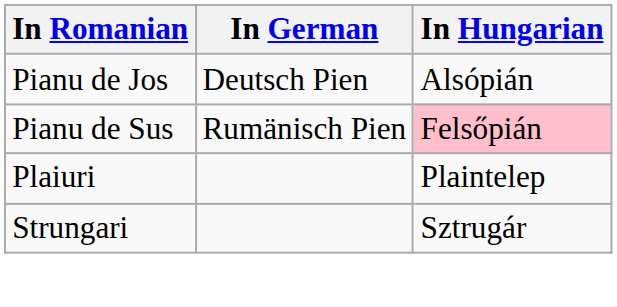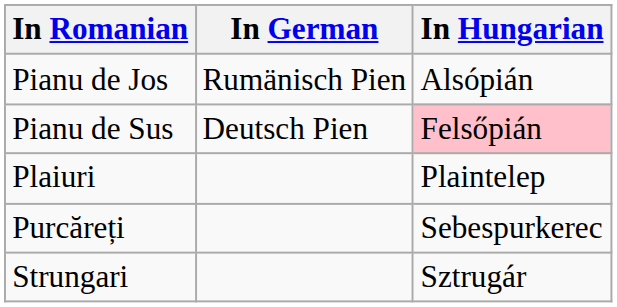 <table class="wikitable">
 <tr>
 <th>In <a href='#'>Romanian</a></th>
 <th>In <a href='#'>German</a></th>
 <th>In <a href='#'>Hungarian</a></th>
 </tr>
 <tr>
 <td>Pianu de Jos</td>
-<td>Deutsch Pien</td>
+<td>Rumänisch Pien</td>
 <td>Alsópián</td>
 </tr>
 <tr>
 <td>Pianu de Sus</td>
-<td>Rumänisch Pien</td>
+<td>Deutsch Pien</td>
 <td style="background: pink;">Felsőpián</td>
 </tr>
 <tr>
 <td>Plaiuri</td>
 <td></td>
 <td>Plaintelep</td>
 </tr>
 <tr>
+<td>Purcăreți</td>
+<td></td>
+<td>Sebespurkerec</td>
+</tr>
+<tr>
 <td>Strungari</td>
 <td></td>
 <td>Sztrugár</td>
 </tr>
 </table>
